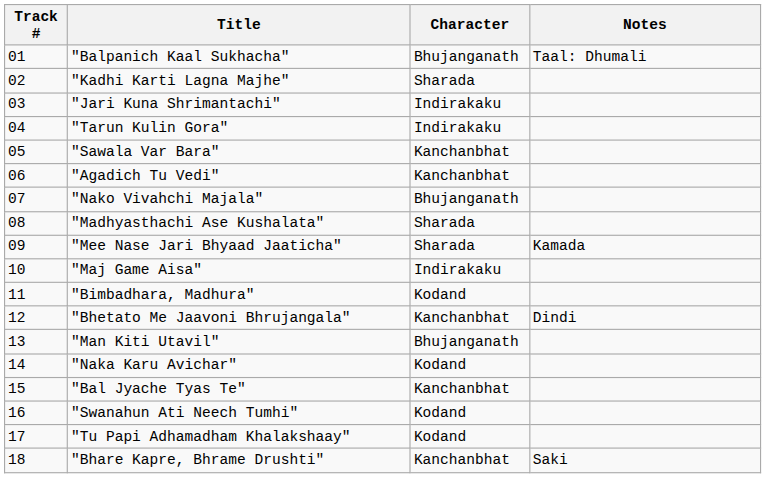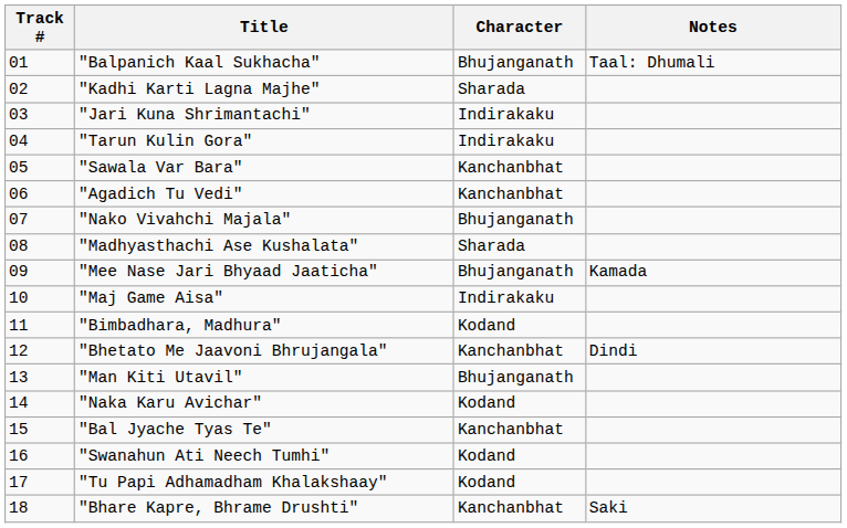 <table class="wikitable sortable">
 <tr>
 <th style="width:50px;">Track #</th>
 <th style="width:300px;">Title</th>
 <th style="width:100px;">Character</th>
 <th style="width:200px;">Notes</th>
 </tr>
 <tr>
 <td>01</td>
 <td>"Balpanich Kaal Sukhacha"</td>
 <td>Bhujanganath</td>
 <td>Taal: Dhumali</td>
 </tr>
 <tr>
 <td>02</td>
 <td>"Kadhi Karti Lagna Majhe"</td>
 <td>Sharada</td>
 <td></td>
 </tr>
 <tr>
 <td>03</td>
 <td>"Jari Kuna Shrimantachi"</td>
 <td>Indirakaku</td>
 <td></td>
 </tr>
 <tr>
 <td>04</td>
 <td>"Tarun Kulin Gora"</td>
 <td>Indirakaku</td>
 <td></td>
 </tr>
 <tr>
 <td>05</td>
 <td>"Sawala Var Bara"</td>
 <td>Kanchanbhat</td>
 <td></td>
 </tr>
 <tr>
 <td>06</td>
 <td>"Agadich Tu Vedi"</td>
 <td>Kanchanbhat</td>
 <td></td>
 </tr>
 <tr>
 <td>07</td>
 <td>"Nako Vivahchi Majala"</td>
 <td>Bhujanganath</td>
 <td></td>
 </tr>
 <tr>
 <td>08</td>
 <td>"Madhyasthachi Ase Kushalata"</td>
 <td>Sharada</td>
 <td></td>
 </tr>
 <tr>
 <td>09</td>
 <td>"Mee Nase Jari Bhyaad Jaaticha"</td>
-<td>Sharada</td>
+<td>Bhujanganath</td>
 <td>Kamada</td>
 </tr>
 <tr>
 <td>10</td>
 <td>"Maj Game Aisa"</td>
 <td>Indirakaku</td>
 <td></td>
 </tr>
 <tr>
 <td>11</td>
 <td>"Bimbadhara, Madhura"</td>
 <td>Kodand</td>
 <td></td>
 </tr>
 <tr>
 <td>12</td>
 <td>"Bhetato Me Jaavoni Bhrujangala"</td>
 <td>Kanchanbhat</td>
 <td>Dindi</td>
 </tr>
 <tr>
 <td>13</td>
 <td>"Man Kiti Utavil"</td>
 <td>Bhujanganath</td>
 <td></td>
 </tr>
 <tr>
 <td>14</td>
 <td>"Naka Karu Avichar"</td>
 <td>Kodand</td>
 <td></td>
 </tr>
 <tr>
 <td>15</td>
 <td>"Bal Jyache Tyas Te"</td>
 <td>Kanchanbhat</td>
 <td></td>
 </tr>
 <tr>
 <td>16</td>
 <td>"Swanahun Ati Neech Tumhi"</td>
 <td>Kodand</td>
 <td></td>
 </tr>
 <tr>
 <td>17</td>
 <td>"Tu Papi Adhamadham Khalakshaay"</td>
 <td>Kodand</td>
 <td></td>
 </tr>
 <tr>
 <td>18</td>
 <td>"Bhare Kapre, Bhrame Drushti"</td>
 <td>Kanchanbhat</td>
 <td>Saki</td>
 </tr>
 </table>
